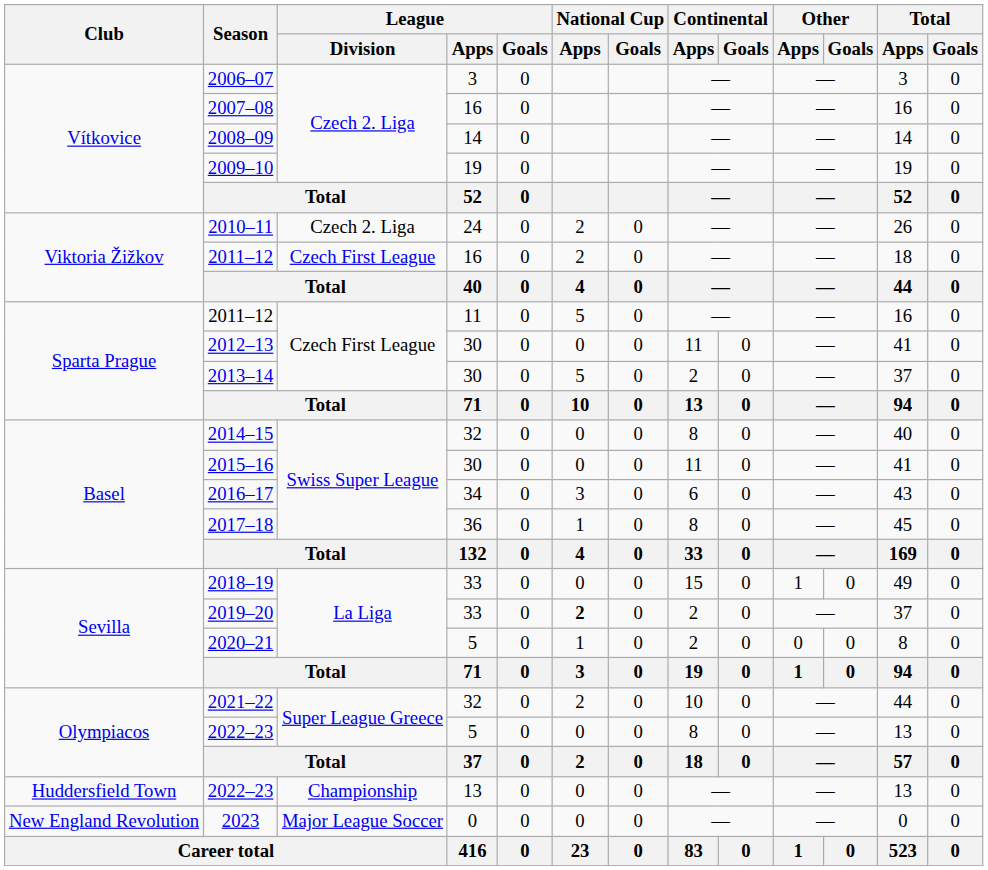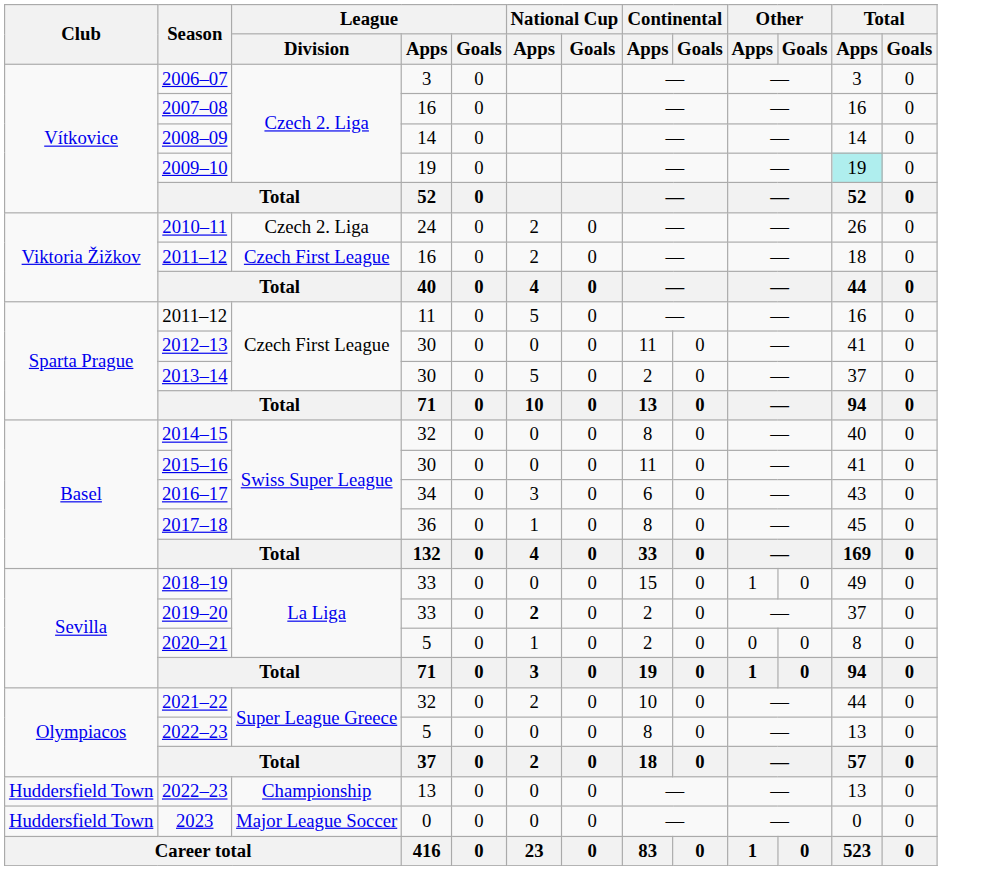 <table class="wikitable" style="text-align:center">
 <tr>
 <th rowspan=2>Club</th>
 <th rowspan=2>Season</th>
 <th colspan=3>League</th>
 <th colspan=2>National Cup</th>
 <th colspan=2>Continental</th>
 <th colspan=2>Other</th>
 <th colspan=2>Total</th>
 </tr>
 <tr>
 <th>Division</th>
 <th>Apps</th>
 <th>Goals</th>
 <th>Apps</th>
 <th>Goals</th>
 <th>Apps</th>
 <th>Goals</th>
 <th>Apps</th>
 <th>Goals</th>
 <th>Apps</th>
 <th>Goals</th>
 </tr>
 <tr>
 <td rowspan=5><a href='#'>Vítkovice</a></td>
 <td><a href='#'>2006–07</a></td>
 <td rowspan=4><a href='#'>Czech 2. Liga</a></td>
 <td>3</td>
 <td>0</td>
 <td></td>
 <td></td>
 <td colspan=2>—</td>
 <td colspan=2>—</td>
 <td>3</td>
 <td>0</td>
 </tr>
 <tr>
 <td><a href='#'>2007–08</a></td>
 <td>16</td>
 <td>0</td>
 <td></td>
 <td></td>
 <td colspan=2>—</td>
 <td colspan=2>—</td>
 <td>16</td>
 <td>0</td>
 </tr>
 <tr>
 <td><a href='#'>2008–09</a></td>
 <td>14</td>
 <td>0</td>
 <td></td>
 <td></td>
 <td colspan=2>—</td>
 <td colspan=2>—</td>
 <td>14</td>
 <td>0</td>
 </tr>
 <tr>
 <td><a href='#'>2009–10</a></td>
 <td>19</td>
 <td>0</td>
 <td></td>
 <td></td>
 <td colspan=2>—</td>
 <td colspan=2>—</td>
-<td>19</td>
+<td style="background: paleturquoise;">19</td>
 <td>0</td>
 </tr>
 <tr>
 <th colspan=2>Total</th>
 <th>52</th>
 <th>0</th>
 <th></th>
 <th></th>
 <th colspan=2>—</th>
 <th colspan=2>—</th>
 <th>52</th>
 <th>0</th>
 </tr>
 <tr>
 <td rowspan=3><a href='#'>Viktoria Žižkov</a></td>
 <td><a href='#'>2010–11</a></td>
 <td>Czech 2. Liga</td>
 <td>24</td>
 <td>0</td>
 <td>2</td>
 <td>0</td>
 <td colspan=2>—</td>
 <td colspan=2>—</td>
 <td>26</td>
 <td>0</td>
 </tr>
 <tr>
 <td><a href='#'>2011–12</a></td>
 <td><a href='#'>Czech First League</a></td>
 <td>16</td>
 <td>0</td>
 <td>2</td>
 <td>0</td>
 <td colspan=2>—</td>
 <td colspan=2>—</td>
 <td>18</td>
 <td>0</td>
 </tr>
 <tr>
 <th colspan=2>Total</th>
 <th>40</th>
 <th>0</th>
 <th>4</th>
 <th>0</th>
 <th colspan=2>—</th>
 <th colspan=2>—</th>
 <th>44</th>
 <th>0</th>
 </tr>
 <tr>
 <td rowspan=4><a href='#'>Sparta Prague</a></td>
 <td>2011–12</td>
 <td rowspan=3>Czech First League</td>
 <td>11</td>
 <td>0</td>
 <td>5</td>
 <td>0</td>
 <td colspan=2>—</td>
 <td colspan=2>—</td>
 <td>16</td>
 <td>0</td>
 </tr>
 <tr>
 <td><a href='#'>2012–13</a></td>
 <td>30</td>
 <td>0</td>
 <td>0</td>
 <td>0</td>
 <td>11</td>
 <td>0</td>
 <td colspan=2>—</td>
 <td>41</td>
 <td>0</td>
 </tr>
 <tr>
 <td><a href='#'>2013–14</a></td>
 <td>30</td>
 <td>0</td>
 <td>5</td>
 <td>0</td>
 <td>2</td>
 <td>0</td>
 <td colspan=2>—</td>
 <td>37</td>
 <td>0</td>
 </tr>
 <tr>
 <th colspan=2>Total</th>
 <th>71</th>
 <th>0</th>
 <th>10</th>
 <th>0</th>
 <th>13</th>
 <th>0</th>
 <th colspan=2>—</th>
 <th>94</th>
 <th>0</th>
 </tr>
 <tr>
 <td rowspan=5><a href='#'>Basel</a></td>
 <td><a href='#'>2014–15</a></td>
 <td rowspan=4><a href='#'>Swiss Super League</a></td>
 <td>32</td>
 <td>0</td>
 <td>0</td>
 <td>0</td>
 <td>8</td>
 <td>0</td>
 <td colspan=2>—</td>
 <td>40</td>
 <td>0</td>
 </tr>
 <tr>
 <td><a href='#'>2015–16</a></td>
 <td>30</td>
 <td>0</td>
 <td>0</td>
 <td>0</td>
 <td>11</td>
 <td>0</td>
 <td colspan=2>—</td>
 <td>41</td>
 <td>0</td>
 </tr>
 <tr>
 <td><a href='#'>2016–17</a></td>
 <td>34</td>
 <td>0</td>
 <td>3</td>
 <td>0</td>
 <td>6</td>
 <td>0</td>
 <td colspan=2>—</td>
 <td>43</td>
 <td>0</td>
 </tr>
 <tr>
 <td><a href='#'>2017–18</a></td>
 <td>36</td>
 <td>0</td>
 <td>1</td>
 <td>0</td>
 <td>8</td>
 <td>0</td>
 <td colspan=2>—</td>
 <td>45</td>
 <td>0</td>
 </tr>
 <tr>
 <th colspan=2>Total</th>
 <th>132</th>
 <th>0</th>
 <th>4</th>
 <th>0</th>
 <th>33</th>
 <th>0</th>
 <th colspan=2>—</th>
 <th>169</th>
 <th>0</th>
 </tr>
 <tr>
 <td rowspan=4><a href='#'>Sevilla</a></td>
 <td><a href='#'>2018–19</a></td>
 <td rowspan=3><a href='#'>La Liga</a></td>
 <td>33</td>
 <td>0</td>
 <td>0</td>
 <td>0</td>
 <td>15</td>
 <td>0</td>
 <td>1</td>
 <td>0</td>
 <td>49</td>
 <td>0</td>
 </tr>
 <tr>
 <td><a href='#'>2019–20</a></td>
 <td>33</td>
 <td>0</td>
 <td><strong>2</strong></td>
 <td>0</td>
 <td>2</td>
 <td>0</td>
 <td colspan=2>—</td>
 <td>37</td>
 <td>0</td>
 </tr>
 <tr>
 <td><a href='#'>2020–21</a></td>
 <td>5</td>
 <td>0</td>
 <td>1</td>
 <td>0</td>
 <td>2</td>
 <td>0</td>
 <td>0</td>
 <td>0</td>
 <td>8</td>
 <td>0</td>
 </tr>
 <tr>
 <th colspan=2>Total</th>
 <th>71</th>
 <th>0</th>
 <th>3</th>
 <th>0</th>
 <th>19</th>
 <th>0</th>
 <th>1</th>
 <th>0</th>
 <th>94</th>
 <th>0</th>
 </tr>
 <tr>
 <td rowspan=3><a href='#'>Olympiacos</a></td>
 <td><a href='#'>2021–22</a></td>
 <td rowspan=2><a href='#'>Super League Greece</a></td>
 <td>32</td>
 <td>0</td>
 <td>2</td>
 <td>0</td>
 <td>10</td>
 <td>0</td>
 <td colspan=2>—</td>
 <td>44</td>
 <td>0</td>
 </tr>
 <tr>
 <td><a href='#'>2022–23</a></td>
 <td>5</td>
 <td>0</td>
 <td>0</td>
 <td>0</td>
 <td>8</td>
 <td>0</td>
 <td colspan=2>—</td>
 <td>13</td>
 <td>0</td>
 </tr>
 <tr>
 <th colspan=2>Total</th>
 <th>37</th>
 <th>0</th>
 <th>2</th>
 <th>0</th>
 <th>18</th>
 <th>0</th>
 <th colspan=2>—</th>
 <th>57</th>
 <th>0</th>
 </tr>
 <tr>
 <td><a href='#'>Huddersfield Town</a></td>
 <td><a href='#'>2022–23</a></td>
 <td><a href='#'>Championship</a></td>
 <td>13</td>
 <td>0</td>
 <td>0</td>
 <td>0</td>
 <td colspan=2>—</td>
 <td colspan=2>—</td>
 <td>13</td>
 <td>0</td>
 </tr>
 <tr>
-<td><a href='#'>New England Revolution</a></td>
+<td><a href='#'>Huddersfield Town</a></td>
 <td><a href='#'>2023</a></td>
 <td><a href='#'>Major League Soccer</a></td>
 <td>0</td>
 <td>0</td>
 <td>0</td>
 <td>0</td>
 <td colspan=2>—</td>
 <td colspan=2>—</td>
 <td>0</td>
 <td>0</td>
 </tr>
 <tr>
 <th colspan=3>Career total</th>
 <th>416</th>
 <th>0</th>
 <th>23</th>
 <th>0</th>
 <th>83</th>
 <th>0</th>
 <th>1</th>
 <th>0</th>
 <th>523</th>
 <th>0</th>
 </tr>
 </table>
